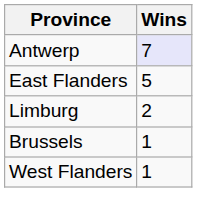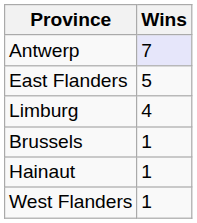 <table class="wikitable">
 <tr>
 <th>Province</th>
 <th>Wins</th>
 </tr>
 <tr>
 <td>Antwerp</td>
 <td style="background: lavender;">7</td>
 </tr>
 <tr>
 <td>East Flanders</td>
 <td>5</td>
 </tr>
 <tr>
 <td>Limburg</td>
-<td>2</td>
+<td>4</td>
 </tr>
 <tr>
 <td>Brussels</td>
+<td>1</td>
+</tr>
+<tr>
+<td>Hainaut</td>
 <td>1</td>
 </tr>
 <tr>
 <td>West Flanders</td>
 <td>1</td>
 </tr>
 </table>
